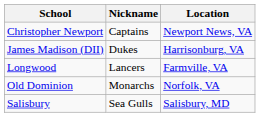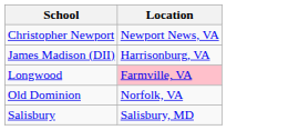 <table class="wikitable sortable">
 <tr>
 <th>School</th>
-<th>Nickname</th>
 <th>Location</th>
 </tr>
 <tr>
 <td><a href='#'>Christopher Newport</a></td>
-<td>Captains</td>
 <td><a href='#'>Newport News, VA</a></td>
 </tr>
 <tr>
 <td><a href='#'>James Madison (DII)</a></td>
-<td>Dukes</td>
 <td><a href='#'>Harrisonburg, VA</a></td>
 </tr>
 <tr>
 <td><a href='#'>Longwood</a></td>
-<td>Lancers</td>
-<td><a href='#'>Farmville, VA</a></td>
+<td style="background: pink;"><a href='#'>Farmville, VA</a></td>
 </tr>
 <tr>
 <td><a href='#'>Old Dominion</a></td>
-<td>Monarchs</td>
 <td><a href='#'>Norfolk, VA</a></td>
 </tr>
 <tr>
 <td><a href='#'>Salisbury</a></td>
-<td>Sea Gulls</td>
 <td><a href='#'>Salisbury, MD</a></td>
 </tr>
 </table>
